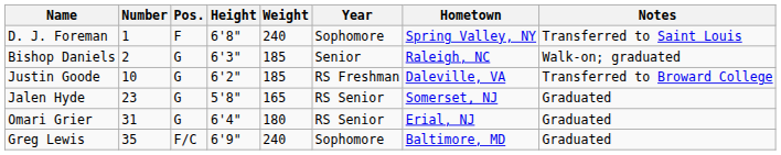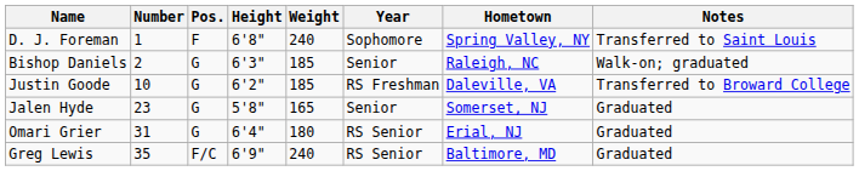 <table class="wikitable sortable" border="1">
 <tr>
 <th>Name</th>
 <th>Number</th>
 <th>Pos.</th>
 <th>Height</th>
 <th>Weight</th>
 <th>Year</th>
 <th>Hometown</th>
 <th class="unsortable">Notes</th>
 </tr>
 <tr>
 <td>D. J. Foreman</td>
 <td>1</td>
 <td>F</td>
 <td>6'8"</td>
 <td>240</td>
 <td>Sophomore</td>
 <td><a href='#'>Spring Valley, NY</a></td>
 <td>Transferred to <a href='#'>Saint Louis</a></td>
 </tr>
 <tr>
 <td>Bishop Daniels</td>
 <td>2</td>
 <td>G</td>
 <td>6'3"</td>
 <td>185</td>
 <td>Senior</td>
 <td><a href='#'>Raleigh, NC</a></td>
 <td>Walk-on; graduated</td>
 </tr>
 <tr>
 <td>Justin Goode</td>
 <td>10</td>
 <td>G</td>
 <td>6'2"</td>
 <td>185</td>
 <td>RS Freshman</td>
 <td><a href='#'>Daleville, VA</a></td>
 <td>Transferred to <a href='#'>Broward College</a></td>
 </tr>
 <tr>
 <td>Jalen Hyde</td>
 <td>23</td>
 <td>G</td>
 <td>5'8"</td>
 <td>165</td>
-<td>RS Senior</td>
+<td>Senior</td>
 <td><a href='#'>Somerset, NJ</a></td>
 <td>Graduated</td>
 </tr>
 <tr>
 <td>Omari Grier</td>
 <td>31</td>
 <td>G</td>
 <td>6'4"</td>
 <td>180</td>
 <td>RS Senior</td>
 <td><a href='#'>Erial, NJ</a></td>
 <td>Graduated</td>
 </tr>
 <tr>
 <td>Greg Lewis</td>
 <td>35</td>
 <td>F/C</td>
 <td>6'9"</td>
 <td>240</td>
-<td>Sophomore</td>
+<td>RS Senior</td>
 <td><a href='#'>Baltimore, MD</a></td>
 <td>Graduated</td>
 </tr>
 </table>
